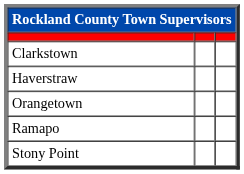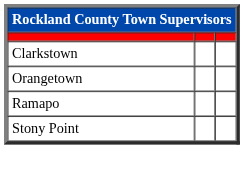 <table style="float:left;"  border="4" cellspacing="0" cellpadding="4">
 <tr>
 <th colspan="3"  style="text-align:center; background:#0047ab; color:#fff;">Rockland County Town Supervisors</th>
 </tr>
 <tr>
 <th style="background:red; text-align:center; color:#fff;"></th>
 <th style="background:red; text-align:center; color:#fff;"></th>
 <th style="background:red; text-align:center; color:#fff;"></th>
 </tr>
 <tr>
 </tr>
 <tr>
 <td>Clarkstown</td>
 <td></td>
 <td></td>
 </tr>
 <tr>
-</tr>
-<tr>
-<td>Haverstraw</td>
-<td></td>
-<td></td>
 </tr>
 <tr>
 </tr>
 <tr>
 <td>Orangetown</td>
 <td></td>
 <td></td>
 </tr>
 <tr>
 </tr>
 <tr>
 <td>Ramapo</td>
 <td></td>
 <td></td>
 </tr>
 <tr>
 </tr>
 <tr>
 <td>Stony Point</td>
 <td></td>
 <td></td>
 </tr>
 </table>
